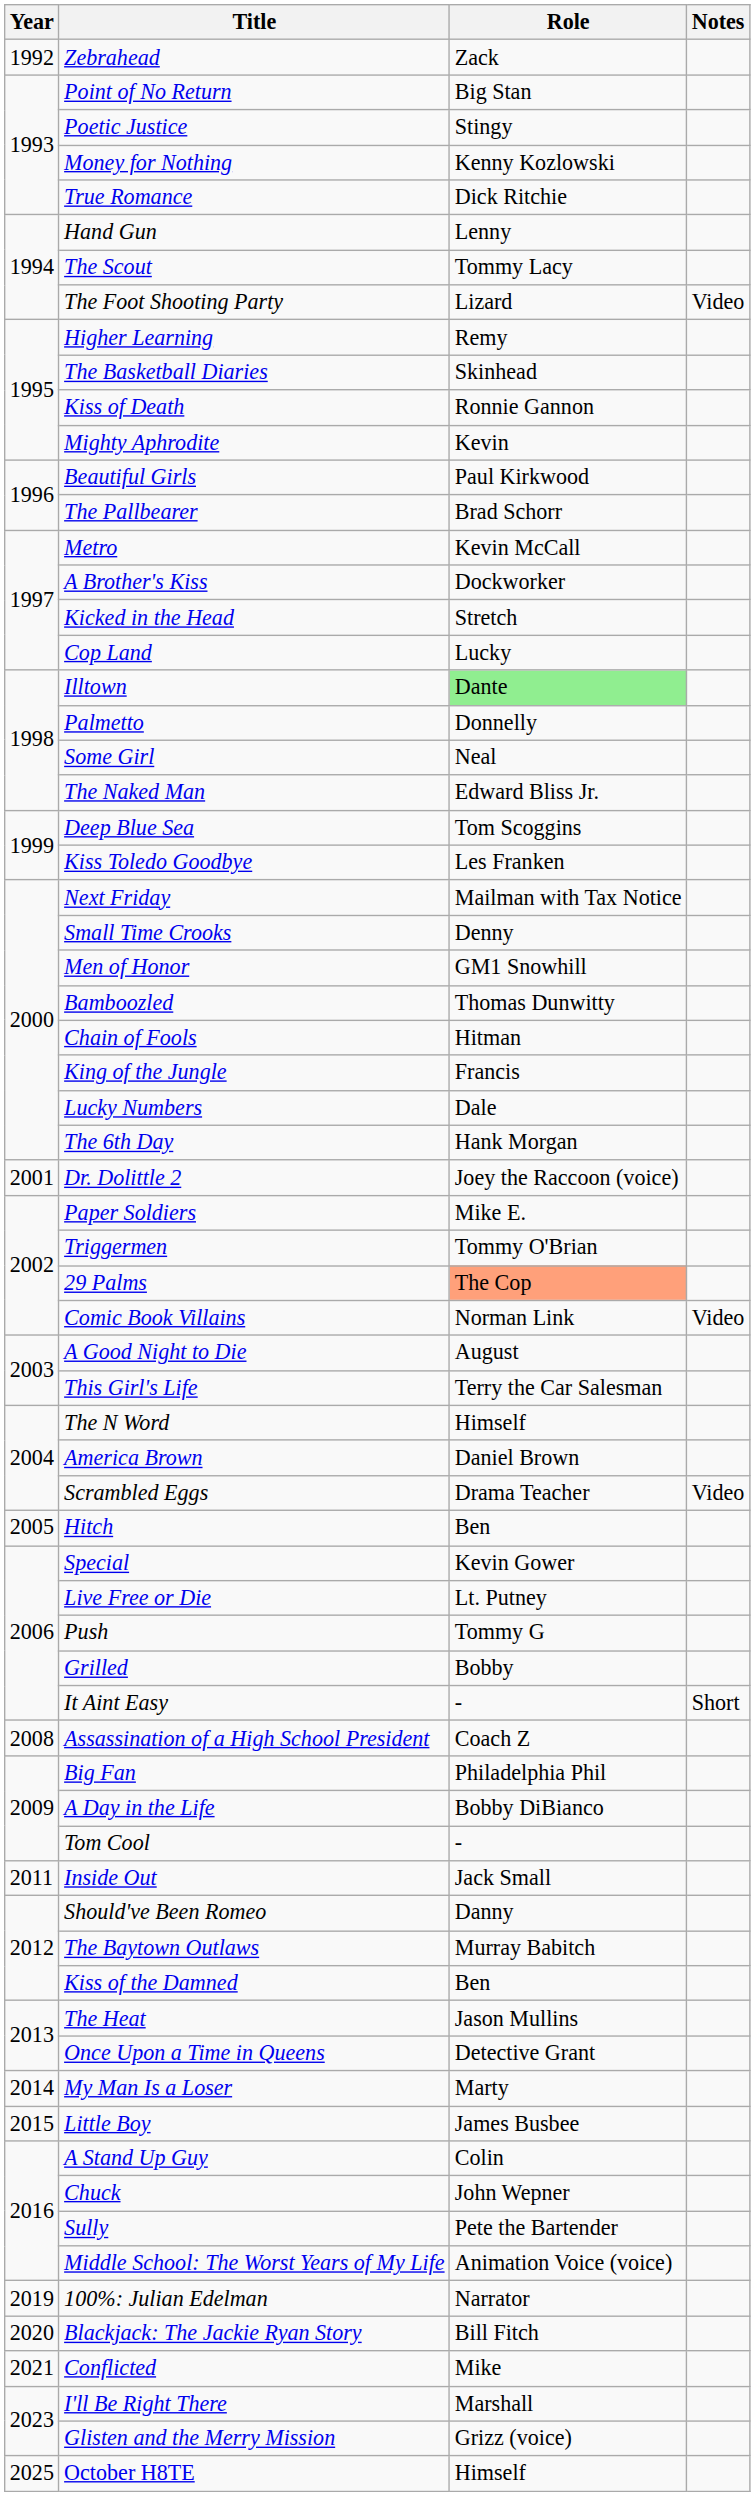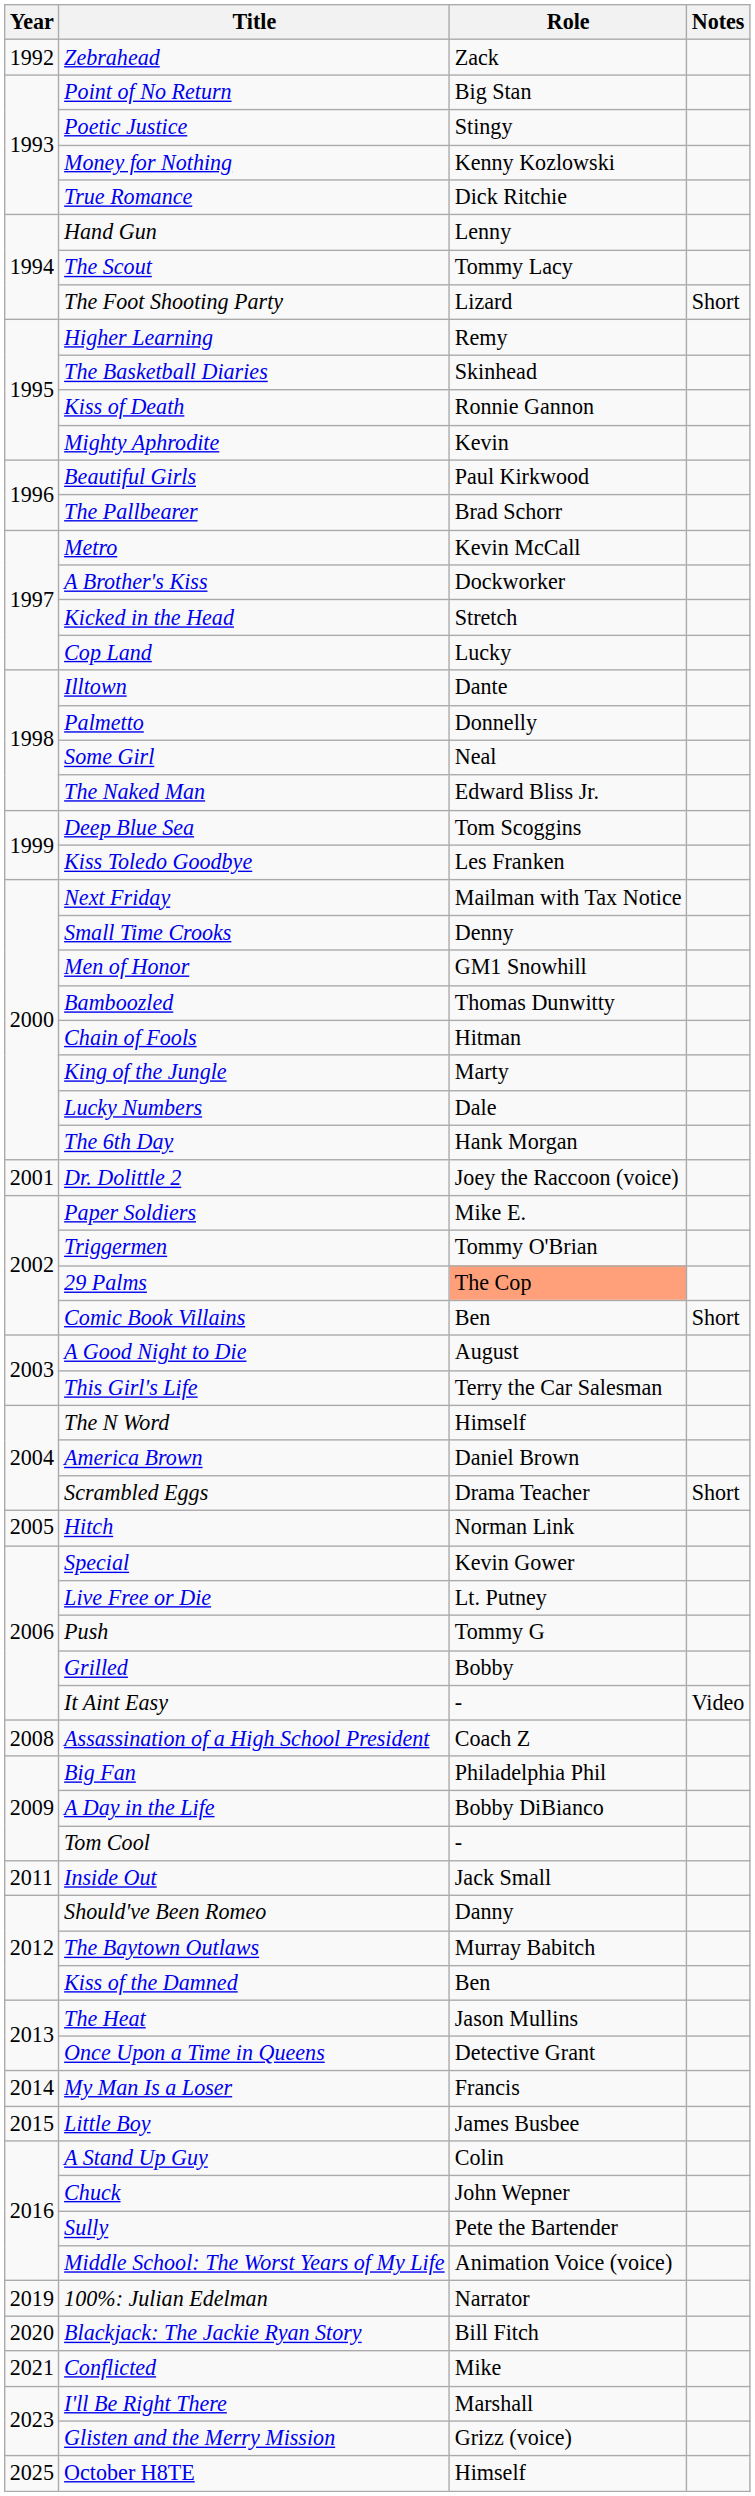 <table class="wikitable sortable">
 <tr>
 <th>Year</th>
 <th>Title</th>
 <th>Role</th>
 <th>Notes</th>
 </tr>
 <tr>
 <td>1992</td>
 <td><em><a href='#'>Zebrahead</a></em></td>
 <td>Zack</td>
 <td></td>
 </tr>
 <tr>
 <td rowspan=4>1993</td>
 <td><em><a href='#'>Point of No Return</a></em></td>
 <td>Big Stan</td>
 <td></td>
 </tr>
 <tr>
 <td><em><a href='#'>Poetic Justice</a></em></td>
 <td>Stingy</td>
 <td></td>
 </tr>
 <tr>
 <td><em><a href='#'>Money for Nothing</a></em></td>
 <td>Kenny Kozlowski</td>
 <td></td>
 </tr>
 <tr>
 <td><em><a href='#'>True Romance</a></em></td>
 <td>Dick Ritchie</td>
 <td></td>
 </tr>
 <tr>
 <td rowspan=3>1994</td>
 <td><em>Hand Gun</em></td>
 <td>Lenny</td>
 <td></td>
 </tr>
 <tr>
 <td><em><a href='#'>The Scout</a></em></td>
 <td>Tommy Lacy</td>
 <td></td>
 </tr>
 <tr>
 <td><em>The Foot Shooting Party</em></td>
 <td>Lizard</td>
-<td>Video</td>
+<td>Short</td>
 </tr>
 <tr>
 <td rowspan=4>1995</td>
 <td><em><a href='#'>Higher Learning</a></em></td>
 <td>Remy</td>
 <td></td>
 </tr>
 <tr>
 <td><em><a href='#'>The Basketball Diaries</a></em></td>
 <td>Skinhead</td>
 <td></td>
 </tr>
 <tr>
 <td><em><a href='#'>Kiss of Death</a></em></td>
 <td>Ronnie Gannon</td>
 <td></td>
 </tr>
 <tr>
 <td><em><a href='#'>Mighty Aphrodite</a></em></td>
 <td>Kevin</td>
 <td></td>
 </tr>
 <tr>
 <td rowspan=2>1996</td>
 <td><em><a href='#'>Beautiful Girls</a></em></td>
 <td>Paul Kirkwood</td>
 <td></td>
 </tr>
 <tr>
 <td><em><a href='#'>The Pallbearer</a></em></td>
 <td>Brad Schorr</td>
 <td></td>
 </tr>
 <tr>
 <td rowspan=4>1997</td>
 <td><em><a href='#'>Metro</a></em></td>
 <td>Kevin McCall</td>
 <td></td>
 </tr>
 <tr>
 <td><em><a href='#'>A Brother's Kiss</a></em></td>
 <td>Dockworker</td>
 <td></td>
 </tr>
 <tr>
 <td><em><a href='#'>Kicked in the Head</a></em></td>
 <td>Stretch</td>
 <td></td>
 </tr>
 <tr>
 <td><em><a href='#'>Cop Land</a></em></td>
 <td>Lucky</td>
 <td></td>
 </tr>
 <tr>
 <td rowspan=4>1998</td>
 <td><em><a href='#'>Illtown</a></em></td>
-<td style="background: lightgreen;">Dante</td>
+<td>Dante</td>
 <td></td>
 </tr>
 <tr>
 <td><em><a href='#'>Palmetto</a></em></td>
 <td>Donnelly</td>
 <td></td>
 </tr>
 <tr>
 <td><em><a href='#'>Some Girl</a></em></td>
 <td>Neal</td>
 <td></td>
 </tr>
 <tr>
 <td><em><a href='#'>The Naked Man</a></em></td>
 <td>Edward Bliss Jr.</td>
 <td></td>
 </tr>
 <tr>
 <td rowspan=2>1999</td>
 <td><em><a href='#'>Deep Blue Sea</a></em></td>
 <td>Tom Scoggins</td>
 <td></td>
 </tr>
 <tr>
 <td><em><a href='#'>Kiss Toledo Goodbye</a></em></td>
 <td>Les Franken</td>
 <td></td>
 </tr>
 <tr>
 <td rowspan=8>2000</td>
 <td><em><a href='#'>Next Friday</a></em></td>
 <td>Mailman with Tax Notice</td>
 <td></td>
 </tr>
 <tr>
 <td><em><a href='#'>Small Time Crooks</a></em></td>
 <td>Denny</td>
 <td></td>
 </tr>
 <tr>
 <td><em><a href='#'>Men of Honor</a></em></td>
 <td>GM1 Snowhill</td>
 <td></td>
 </tr>
 <tr>
 <td><em><a href='#'>Bamboozled</a></em></td>
 <td>Thomas Dunwitty</td>
 <td></td>
 </tr>
 <tr>
 <td><em><a href='#'>Chain of Fools</a></em></td>
 <td>Hitman</td>
 <td></td>
 </tr>
 <tr>
 <td><em><a href='#'>King of the Jungle</a></em></td>
-<td>Francis</td>
+<td>Marty</td>
 <td></td>
 </tr>
 <tr>
 <td><em><a href='#'>Lucky Numbers</a></em></td>
 <td>Dale</td>
 <td></td>
 </tr>
 <tr>
 <td><em><a href='#'>The 6th Day</a></em></td>
 <td>Hank Morgan</td>
 <td></td>
 </tr>
 <tr>
 <td>2001</td>
 <td><em><a href='#'>Dr. Dolittle 2</a></em></td>
 <td>Joey the Raccoon (voice)</td>
 <td></td>
 </tr>
 <tr>
 <td rowspan=4>2002</td>
 <td><em><a href='#'>Paper Soldiers</a></em></td>
 <td>Mike E.</td>
 <td></td>
 </tr>
 <tr>
 <td><em><a href='#'>Triggermen</a></em></td>
 <td>Tommy O'Brian</td>
 <td></td>
 </tr>
 <tr>
 <td><em><a href='#'>29 Palms</a></em></td>
 <td style="background: lightsalmon;">The Cop</td>
 <td></td>
 </tr>
 <tr>
 <td><em><a href='#'>Comic Book Villains</a></em></td>
-<td>Norman Link</td>
-<td>Video</td>
+<td>Ben</td>
+<td>Short</td>
 </tr>
 <tr>
 <td rowspan=2>2003</td>
 <td><em><a href='#'>A Good Night to Die</a></em></td>
 <td>August</td>
 <td></td>
 </tr>
 <tr>
 <td><em><a href='#'>This Girl's Life</a></em></td>
 <td>Terry the Car Salesman</td>
 <td></td>
 </tr>
 <tr>
 <td rowspan=3>2004</td>
 <td><em>The N Word</em></td>
 <td>Himself</td>
 <td></td>
 </tr>
 <tr>
 <td><em><a href='#'>America Brown</a></em></td>
 <td>Daniel Brown</td>
 <td></td>
 </tr>
 <tr>
 <td><em>Scrambled Eggs</em></td>
 <td>Drama Teacher</td>
-<td>Video</td>
+<td>Short</td>
 </tr>
 <tr>
 <td>2005</td>
 <td><em><a href='#'>Hitch</a></em></td>
-<td>Ben</td>
+<td>Norman Link</td>
 <td></td>
 </tr>
 <tr>
 <td rowspan=5>2006</td>
 <td><em><a href='#'>Special</a></em></td>
 <td>Kevin Gower</td>
 <td></td>
 </tr>
 <tr>
 <td><em><a href='#'>Live Free or Die</a></em></td>
 <td>Lt. Putney</td>
 <td></td>
 </tr>
 <tr>
 <td><em>Push</em></td>
 <td>Tommy G</td>
 <td></td>
 </tr>
 <tr>
 <td><em><a href='#'>Grilled</a></em></td>
 <td>Bobby</td>
 <td></td>
 </tr>
 <tr>
 <td><em>It Aint Easy</em></td>
 <td>-</td>
-<td>Short</td>
+<td>Video</td>
 </tr>
 <tr>
 <td>2008</td>
 <td><em><a href='#'>Assassination of a High School President</a></em></td>
 <td>Coach Z</td>
 <td></td>
 </tr>
 <tr>
 <td rowspan=3>2009</td>
 <td><em><a href='#'>Big Fan</a></em></td>
 <td>Philadelphia Phil</td>
 <td></td>
 </tr>
 <tr>
 <td><em><a href='#'>A Day in the Life</a></em></td>
 <td>Bobby DiBianco</td>
 <td></td>
 </tr>
 <tr>
 <td><em>Tom Cool</em></td>
 <td>-</td>
 <td></td>
 </tr>
 <tr>
 <td>2011</td>
 <td><em><a href='#'>Inside Out</a></em></td>
 <td>Jack Small</td>
 <td></td>
 </tr>
 <tr>
 <td rowspan=3>2012</td>
 <td><em>Should've Been Romeo</em></td>
 <td>Danny</td>
 <td></td>
 </tr>
 <tr>
 <td><em><a href='#'>The Baytown Outlaws</a></em></td>
 <td>Murray Babitch</td>
 <td></td>
 </tr>
 <tr>
 <td><em><a href='#'>Kiss of the Damned</a></em></td>
 <td>Ben</td>
 <td></td>
 </tr>
 <tr>
 <td rowspan=2>2013</td>
 <td><em><a href='#'>The Heat</a></em></td>
 <td>Jason Mullins</td>
 <td></td>
 </tr>
 <tr>
 <td><em><a href='#'>Once Upon a Time in Queens</a></em></td>
 <td>Detective Grant</td>
 <td></td>
 </tr>
 <tr>
 <td>2014</td>
 <td><em><a href='#'>My Man Is a Loser</a></em></td>
-<td>Marty</td>
+<td>Francis</td>
 <td></td>
 </tr>
 <tr>
 <td>2015</td>
 <td><em><a href='#'>Little Boy</a></em></td>
 <td>James Busbee</td>
 <td></td>
 </tr>
 <tr>
 <td rowspan=4>2016</td>
 <td><em><a href='#'>A Stand Up Guy</a></em></td>
 <td>Colin</td>
 <td></td>
 </tr>
 <tr>
 <td><em><a href='#'>Chuck</a></em></td>
 <td>John Wepner</td>
 <td></td>
 </tr>
 <tr>
 <td><em><a href='#'>Sully</a></em></td>
 <td>Pete the Bartender</td>
 <td></td>
 </tr>
 <tr>
 <td><em><a href='#'>Middle School: The Worst Years of My Life</a></em></td>
 <td>Animation Voice (voice)</td>
 <td></td>
 </tr>
 <tr>
 <td>2019</td>
 <td><em>100%: Julian Edelman</em></td>
 <td>Narrator</td>
 <td></td>
 </tr>
 <tr>
 <td>2020</td>
 <td><em><a href='#'>Blackjack: The Jackie Ryan Story</a></em></td>
 <td>Bill Fitch</td>
 <td></td>
 </tr>
 <tr>
 <td>2021</td>
 <td><em><a href='#'>Conflicted</a></em></td>
 <td>Mike</td>
 <td></td>
 </tr>
 <tr>
 <td rowspan=2>2023</td>
 <td><em><a href='#'>I'll Be Right There</a></em></td>
 <td>Marshall</td>
 <td></td>
 </tr>
 <tr>
 <td><em><a href='#'>Glisten and the Merry Mission</a></em></td>
 <td>Grizz (voice)</td>
 <td></td>
 </tr>
 <tr>
 <td>2025</td>
 <td><a href='#'>October H8TE</a></td>
 <td>Himself</td>
 <td></td>
 </tr>
 </table>
